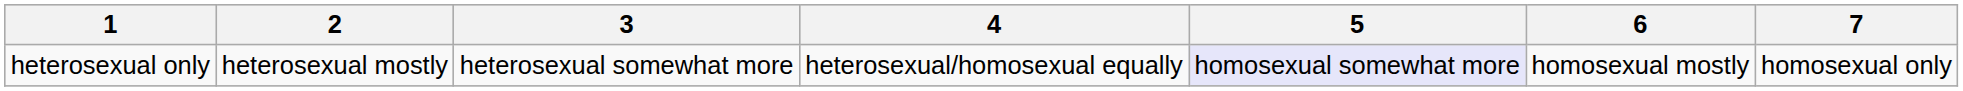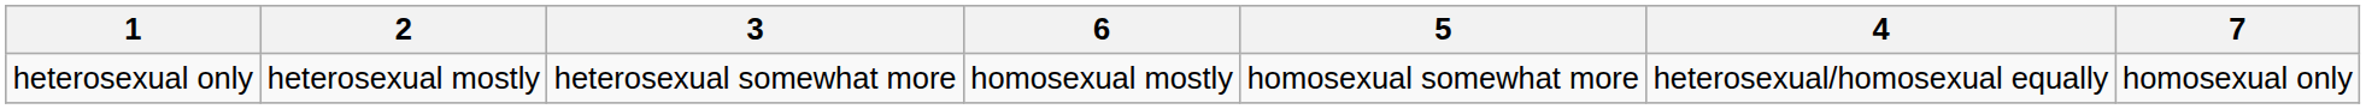 <table class="wikitable">
 <tr>
 <th>1</th>
 <th>2</th>
 <th>3</th>
+<th>6</th>
+<th>5</th>
 <th>4</th>
-<th>5</th>
-<th>6</th>
 <th>7</th>
 </tr>
 <tr>
 <td>heterosexual only</td>
 <td>heterosexual mostly</td>
 <td>heterosexual somewhat more</td>
+<td>homosexual mostly</td>
+<td>homosexual somewhat more</td>
 <td>heterosexual/homosexual equally</td>
-<td style="background: lavender;">homosexual somewhat more</td>
-<td>homosexual mostly</td>
 <td>homosexual only</td>
 </tr>
 </table>
